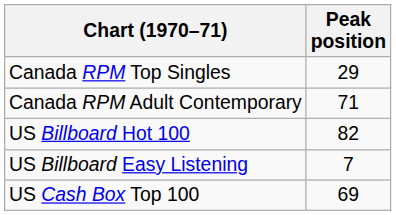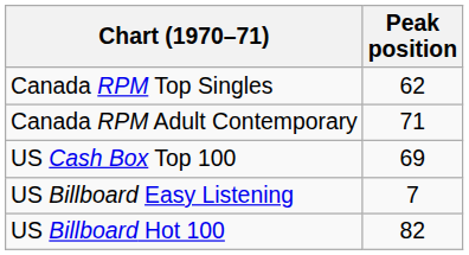 <table class="wikitable sortable">
 <tr>
 <th>Chart (1970–71)</th>
 <th>Peak<br>position</th>
 </tr>
 <tr>
 <td>Canada <a href='#'><em>RPM</em></a> Top Singles</td>
-<td style="text-align:center;">29</td>
+<td style="text-align:center;">62</td>
 </tr>
 <tr>
 <td>Canada <em>RPM</em> Adult Contemporary</td>
 <td style="text-align:center;">71</td>
 </tr>
 <tr>
-<td>US <a href='#'><em>Billboard</em> Hot 100</a></td>
-<td style="text-align:center;">82</td>
+<td>US <em><a href='#'>Cash Box</a></em> Top 100</td>
+<td style="text-align:center;">69</td>
 </tr>
 <tr>
 <td>US <em>Billboard</em> <a href='#'>Easy Listening</a></td>
 <td style="text-align:center;">7</td>
 </tr>
 <tr>
-<td>US <em><a href='#'>Cash Box</a></em> Top 100</td>
-<td style="text-align:center;">69</td>
+<td>US <a href='#'><em>Billboard</em> Hot 100</a></td>
+<td style="text-align:center;">82</td>
 </tr>
 </table>
